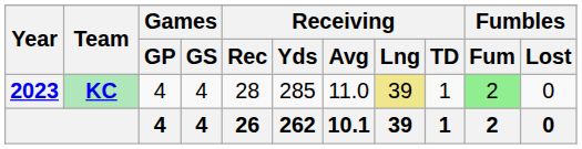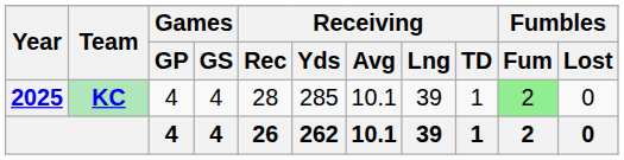 <table style="text-align:center;" class="wikitable">
 <tr style="font-weight:bold;background:#03202F;color:White;">
 </tr>
 <tr>
 <th rowspan="2">Year</th>
 <th rowspan="2">Team</th>
 <th colspan="2">Games</th>
 <th colspan="5">Receiving</th>
 <th colspan="2">Fumbles</th>
 </tr>
 <tr>
 <th>GP</th>
 <th>GS</th>
 <th>Rec</th>
 <th>Yds</th>
 <th>Avg</th>
 <th>Lng</th>
 <th>TD</th>
 <th>Fum</th>
 <th>Lost</th>
 </tr>
 <tr>
-<th><a href='#'>2023</a></th>
+<th><a href='#'>2025</a></th>
 <th style="background:#afe6ba; width:3em;"><a href='#'>KC</a></th>
 <td>4</td>
 <td>4</td>
 <td>28</td>
 <td>285</td>
-<td>11.0</td>
-<td style="background: khaki;">39</td>
+<td>10.1</td>
+<td>39</td>
 <td>1</td>
 <td style="background: lightgreen;">2</td>
 <td>0</td>
 </tr>
 <tr>
 <th colspan="2"></th>
 <th>4</th>
 <th>4</th>
 <th>26</th>
 <th>262</th>
 <th>10.1</th>
 <th>39</th>
 <th>1</th>
 <th>2</th>
 <th>0</th>
 </tr>
 </table>
